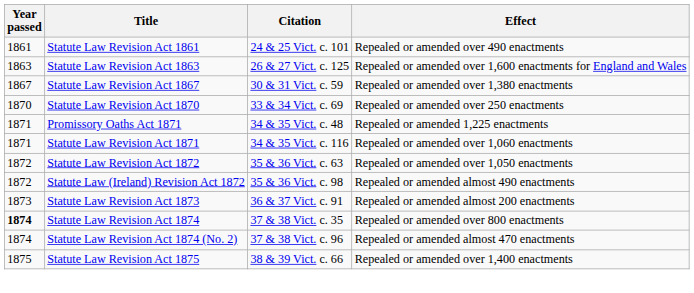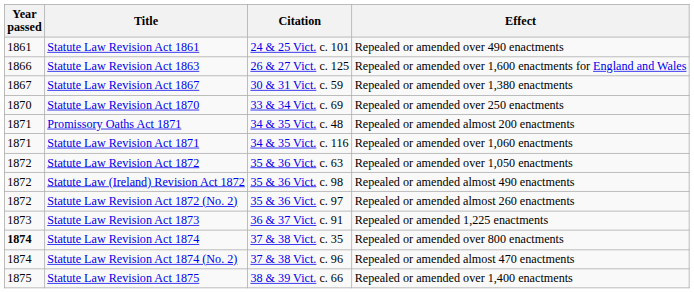 <table class="wikitable">
 <tr>
 <th>Year<br>passed</th>
 <th>Title</th>
 <th>Citation</th>
 <th>Effect</th>
 </tr>
 <tr>
 <td>1861</td>
 <td><a href='#'>Statute Law Revision Act 1861</a></td>
 <td><a href='#'>24 & 25 Vict.</a> c. 101</td>
 <td>Repealed or amended over 490 enactments</td>
 </tr>
 <tr>
-<td>1863</td>
+<td>1866</td>
 <td><a href='#'>Statute Law Revision Act 1863</a></td>
 <td><a href='#'>26 & 27 Vict.</a> c. 125</td>
 <td>Repealed or amended over 1,600 enactments for <a href='#'>England and Wales</a></td>
 </tr>
 <tr>
 <td>1867</td>
 <td><a href='#'>Statute Law Revision Act 1867</a></td>
 <td><a href='#'>30 & 31 Vict.</a> c. 59</td>
 <td>Repealed or amended over 1,380 enactments</td>
 </tr>
 <tr>
 <td>1870</td>
 <td><a href='#'>Statute Law Revision Act 1870</a></td>
 <td><a href='#'>33 & 34 Vict.</a> c. 69</td>
 <td>Repealed or amended over 250 enactments</td>
 </tr>
 <tr>
 <td>1871</td>
 <td><a href='#'>Promissory Oaths Act 1871</a></td>
 <td><a href='#'>34 & 35 Vict.</a> c. 48</td>
-<td>Repealed or amended 1,225 enactments</td>
+<td>Repealed or amended almost 200 enactments</td>
 </tr>
 <tr>
 <td>1871</td>
 <td><a href='#'>Statute Law Revision Act 1871</a></td>
 <td><a href='#'>34 & 35 Vict.</a> c. 116</td>
 <td>Repealed or amended over 1,060 enactments</td>
 </tr>
 <tr>
 <td>1872</td>
 <td><a href='#'>Statute Law Revision Act 1872</a></td>
 <td><a href='#'>35 & 36 Vict.</a> c. 63</td>
 <td>Repealed or amended over 1,050 enactments</td>
 </tr>
 <tr>
 <td>1872</td>
 <td><a href='#'>Statute Law (Ireland) Revision Act 1872</a></td>
 <td><a href='#'>35 & 36 Vict.</a> c. 98</td>
 <td>Repealed or amended almost 490 enactments</td>
 </tr>
 <tr>
+<td>1872</td>
+<td><a href='#'>Statute Law Revision Act 1872 (No. 2)</a></td>
+<td><a href='#'>35 & 36 Vict.</a> c. 97</td>
+<td>Repealed or amended almost 260 enactments</td>
+</tr>
+<tr>
 <td>1873</td>
 <td><a href='#'>Statute Law Revision Act 1873</a></td>
 <td><a href='#'>36 & 37 Vict.</a> c. 91</td>
-<td>Repealed or amended almost 200 enactments</td>
+<td>Repealed or amended 1,225 enactments</td>
 </tr>
 <tr>
 <td><strong>1874</strong></td>
 <td><a href='#'>Statute Law Revision Act 1874</a></td>
 <td><a href='#'>37 & 38 Vict.</a> c. 35</td>
 <td>Repealed or amended over 800 enactments</td>
 </tr>
 <tr>
 <td>1874</td>
 <td><a href='#'>Statute Law Revision Act 1874 (No. 2)</a></td>
 <td><a href='#'>37 & 38 Vict.</a> c. 96</td>
 <td>Repealed or amended almost 470 enactments</td>
 </tr>
 <tr>
 <td>1875</td>
 <td><a href='#'>Statute Law Revision Act 1875</a></td>
 <td><a href='#'>38 & 39 Vict.</a> c. 66</td>
 <td>Repealed or amended over 1,400 enactments</td>
 </tr>
 </table>
